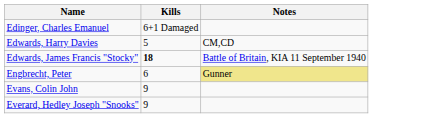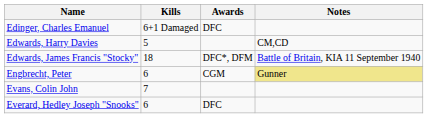 <table class=wikitable>
 <tr>
 <th>Name</th>
 <th>Kills</th>
+<th>Awards</th>
 <th>Notes</th>
 </tr>
 <tr>
 <td><a href='#'>Edinger, Charles Emanuel</a></td>
 <td>6+1 Damaged</td>
+<td>DFC</td>
 <td></td>
 </tr>
 <tr>
 <td><a href='#'>Edwards, Harry Davies</a></td>
 <td>5</td>
+<td></td>
 <td>CM,CD</td>
 </tr>
 <tr>
 <td><a href='#'>Edwards, James Francis "Stocky"</a></td>
-<td><strong>18</strong></td>
+<td>18</td>
+<td>DFC*, DFM</td>
 <td><a href='#'>Battle of Britain</a>, KIA 11 September 1940</td>
 </tr>
 <tr>
 <td><a href='#'>Engbrecht, Peter</a></td>
 <td>6</td>
+<td>CGM</td>
 <td style="background: khaki;">Gunner</td>
 </tr>
 <tr>
 <td><a href='#'>Evans, Colin John</a></td>
-<td>9</td>
+<td>7</td>
+<td></td>
 <td></td>
 </tr>
 <tr>
 <td><a href='#'>Everard, Hedley Joseph "Snooks"</a></td>
-<td>9</td>
+<td>6</td>
+<td>DFC</td>
 <td></td>
 </tr>
 </table>
